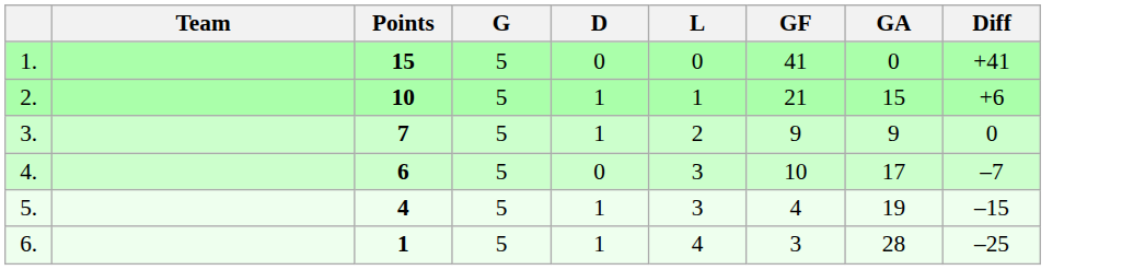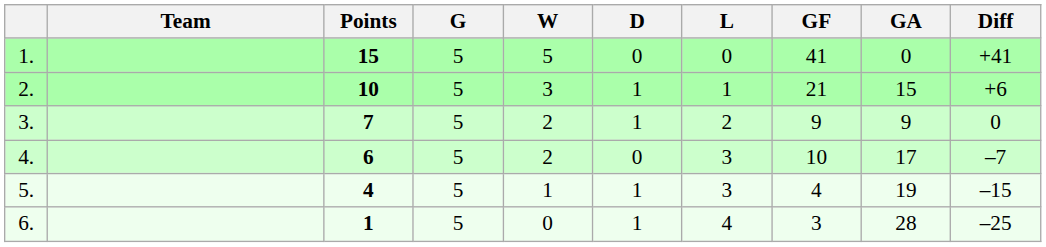 <table class=wikitable style="text-align:center">
 <tr bgcolor="#DCDCDC">
 <th width="25"></th>
 <th width="200">Team</th>
 <th width="60">Points</th>
 <th width="60">G</th>
+<th width="60">W</th>
 <th width="60">D</th>
 <th width="60">L</th>
 <th width="60">GF</th>
 <th width="60">GA</th>
 <th width="60">Diff</th>
 </tr>
 <tr bgcolor=#AAFFAA>
 <td>1.</td>
 <td align=left></td>
 <td><strong>15</strong></td>
+<td>5</td>
 <td>5</td>
 <td>0</td>
 <td>0</td>
 <td>41</td>
 <td>0</td>
 <td>+41</td>
 </tr>
 <tr bgcolor=#AAFFAA>
 <td>2.</td>
 <td align=left></td>
 <td><strong>10</strong></td>
 <td>5</td>
+<td>3</td>
 <td>1</td>
 <td>1</td>
 <td>21</td>
 <td>15</td>
 <td>+6</td>
 </tr>
 <tr bgcolor=#CCFFCC>
 <td>3.</td>
 <td align=left></td>
 <td><strong>7</strong></td>
 <td>5</td>
+<td>2</td>
 <td>1</td>
 <td>2</td>
 <td>9</td>
 <td>9</td>
 <td>0</td>
 </tr>
 <tr bgcolor=#CCFFCC>
 <td>4.</td>
 <td align=left></td>
 <td><strong>6</strong></td>
 <td>5</td>
+<td>2</td>
 <td>0</td>
 <td>3</td>
 <td>10</td>
 <td>17</td>
 <td>–7</td>
 </tr>
 <tr bgcolor=#EEFFEE>
 <td>5.</td>
 <td align=left></td>
 <td><strong>4</strong></td>
 <td>5</td>
 <td>1</td>
+<td>1</td>
 <td>3</td>
 <td>4</td>
 <td>19</td>
 <td>–15</td>
 </tr>
 <tr bgcolor=#EEFFEE>
 <td>6.</td>
 <td align=left></td>
 <td><strong>1</strong></td>
 <td>5</td>
+<td>0</td>
 <td>1</td>
 <td>4</td>
 <td>3</td>
 <td>28</td>
 <td>–25</td>
 </tr>
 </table>
